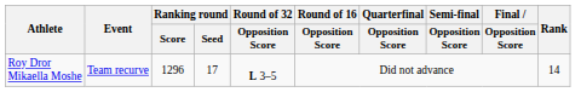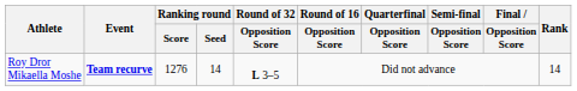 <table class=wikitable style=font-size:90%;text-align:center>
 <tr>
 <th rowspan=2>Athlete</th>
 <th rowspan=2>Event</th>
 <th colspan=2>Ranking round</th>
 <th>Round of 32</th>
 <th>Round of 16</th>
 <th>Quarterfinal</th>
 <th>Semi-final</th>
 <th>Final / </th>
 <th rowspan=2>Rank</th>
 </tr>
 <tr style=font-size:95%>
 <th>Score</th>
 <th>Seed</th>
 <th>Opposition<br>Score</th>
 <th>Opposition<br>Score</th>
 <th>Opposition<br>Score</th>
 <th>Opposition<br>Score</th>
 <th>Opposition<br>Score</th>
 </tr>
 <tr>
 <td align=left><a href='#'>Roy Dror</a><br><a href='#'>Mikaella Moshe</a></td>
-<td align=left><a href='#'>Team recurve</a></td>
-<td>1296</td>
-<td>17</td>
+<td align=left><strong><a href='#'>Team recurve</a></strong></td>
+<td>1276</td>
+<td>14</td>
 <td><br> <strong>L</strong> 3–5</td>
 <td colspan=4>Did not advance</td>
 <td>14</td>
 </tr>
 </table>
